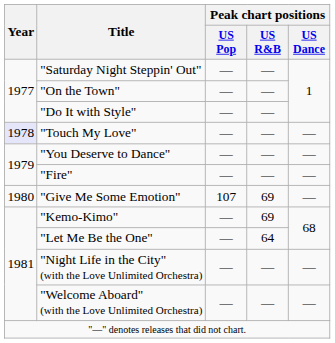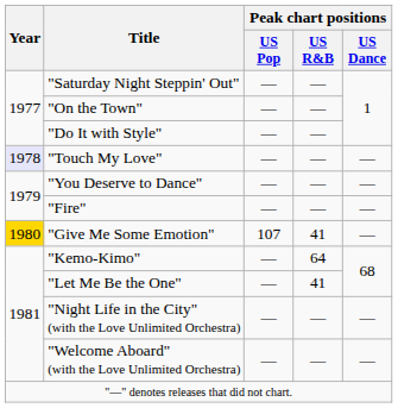 <table class="wikitable">
 <tr>
 <th scope="col" rowspan="2">Year</th>
 <th scope="col" rowspan="2">Title</th>
 <th scope="col" colspan="3">Peak chart positions</th>
 </tr>
 <tr>
 <th scope="col" style="width:3em;font-size:90%;"><a href='#'>US Pop</a><br></th>
 <th scope="col" style="width:3em;font-size:90%;"><a href='#'>US R&B</a><br></th>
 <th scope="col" style="width:3em;font-size:90%;"><a href='#'>US Dance</a><br></th>
 </tr>
 <tr>
 <td rowspan="3">1977</td>
 <td>"Saturday Night Steppin' Out"</td>
 <td align=center>―</td>
 <td align=center>―</td>
 <td align=center rowspan="3">1</td>
 </tr>
 <tr>
 <td>"On the Town"</td>
 <td align=center>―</td>
 <td align=center>―</td>
 </tr>
 <tr>
 <td>"Do It with Style"</td>
 <td align=center>―</td>
 <td align=center>―</td>
 </tr>
 <tr>
 <td rowspan="1" style="background: lavender;">1978</td>
 <td>"Touch My Love"</td>
 <td align=center>―</td>
 <td align=center>―</td>
 <td align=center>―</td>
 </tr>
 <tr>
 <td rowspan="2">1979</td>
 <td>"You Deserve to Dance"</td>
 <td align=center>―</td>
 <td align=center>―</td>
 <td align=center>―</td>
 </tr>
 <tr>
 <td>"Fire"</td>
 <td align=center>―</td>
 <td align=center>―</td>
 <td align=center>―</td>
 </tr>
 <tr>
-<td rowspan="1">1980</td>
+<td rowspan="1" style="background: gold;">1980</td>
 <td>"Give Me Some Emotion"</td>
 <td align=center>107</td>
-<td align=center>69</td>
+<td align=center>41</td>
 <td align=center>―</td>
 </tr>
 <tr>
 <td rowspan="4">1981</td>
 <td>"Kemo-Kimo"</td>
 <td align=center>―</td>
-<td align=center>69</td>
+<td align=center>64</td>
 <td align=center rowspan="2">68</td>
 </tr>
 <tr>
 <td>"Let Me Be the One"</td>
 <td align=center>―</td>
-<td align=center>64</td>
+<td align=center>41</td>
 </tr>
 <tr>
 <td>"Night Life in the City" <br><small>(with the Love Unlimited Orchestra)</small></td>
 <td align=center>―</td>
 <td align=center>―</td>
 <td align=center>―</td>
 </tr>
 <tr>
 <td>"Welcome Aboard" <br><small>(with the Love Unlimited Orchestra)</small></td>
 <td align=center>―</td>
 <td align=center>―</td>
 <td align=center>―</td>
 </tr>
 <tr>
 <td colspan="7" style="text-align:center; font-size:9pt;">"—" denotes releases that did not chart.</td>
 </tr>
 </table>
